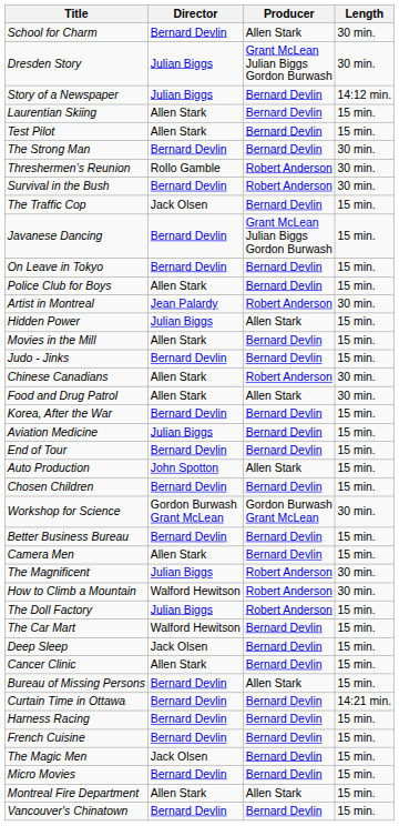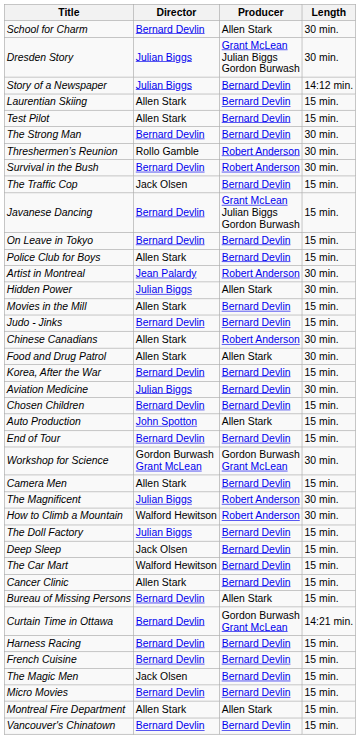 <table class=wikitable>
 <tr>
 <th>Title</th>
 <th>Director</th>
 <th>Producer</th>
 <th>Length</th>
 </tr>
 <tr>
 <td><em>School for Charm</em></td>
 <td><a href='#'>Bernard Devlin</a></td>
 <td>Allen Stark</td>
 <td>30 min.</td>
 </tr>
 <tr>
 <td><em>Dresden Story</em></td>
 <td><a href='#'>Julian Biggs</a></td>
 <td><a href='#'>Grant McLean</a><br>Julian Biggs<br>Gordon Burwash</td>
 <td>30 min.</td>
 </tr>
 <tr>
 <td><em>Story of a Newspaper</em></td>
 <td><a href='#'>Julian Biggs</a></td>
 <td><a href='#'>Bernard Devlin</a></td>
 <td>14:12 min.</td>
 </tr>
 <tr>
 <td><em>Laurentian Skiing</em></td>
 <td>Allen Stark</td>
 <td><a href='#'>Bernard Devlin</a></td>
 <td>15 min.</td>
 </tr>
 <tr>
 <td><em>Test Pilot</em></td>
 <td>Allen Stark</td>
 <td><a href='#'>Bernard Devlin</a></td>
 <td>15 min.</td>
 </tr>
 <tr>
 <td><em>The Strong Man</em></td>
 <td><a href='#'>Bernard Devlin</a></td>
 <td><a href='#'>Bernard Devlin</a></td>
 <td>30 min.</td>
 </tr>
 <tr>
 <td><em>Threshermen’s Reunion</em></td>
 <td>Rollo Gamble</td>
 <td><a href='#'>Robert Anderson</a></td>
 <td>30 min.</td>
 </tr>
 <tr>
 <td><em>Survival in the Bush</em></td>
 <td><a href='#'>Bernard Devlin</a></td>
 <td><a href='#'>Robert Anderson</a></td>
 <td>30 min.</td>
 </tr>
 <tr>
 <td><em>The Traffic Cop</em></td>
 <td>Jack Olsen</td>
 <td><a href='#'>Bernard Devlin</a></td>
 <td>15 min.</td>
 </tr>
 <tr>
 <td><em>Javanese Dancing</em></td>
 <td><a href='#'>Bernard Devlin</a></td>
 <td><a href='#'>Grant McLean</a><br>Julian Biggs<br>Gordon Burwash</td>
 <td>15 min.</td>
 </tr>
 <tr>
 <td><em>On Leave in Tokyo</em></td>
 <td><a href='#'>Bernard Devlin</a></td>
 <td><a href='#'>Bernard Devlin</a></td>
 <td>15 min.</td>
 </tr>
 <tr>
 <td><em>Police Club for Boys</em></td>
 <td>Allen Stark</td>
 <td><a href='#'>Bernard Devlin</a></td>
 <td>15 min.</td>
 </tr>
 <tr>
 <td><em>Artist in Montreal</em></td>
 <td><a href='#'>Jean Palardy</a></td>
 <td><a href='#'>Robert Anderson</a></td>
 <td>30 min.</td>
 </tr>
 <tr>
 <td><em>Hidden Power</em></td>
 <td><a href='#'>Julian Biggs</a></td>
 <td>Allen Stark</td>
-<td>15 min.</td>
+<td>30 min.</td>
 </tr>
 <tr>
 <td><em>Movies in the Mill</em></td>
 <td>Allen Stark</td>
 <td><a href='#'>Bernard Devlin</a></td>
 <td>15 min.</td>
 </tr>
 <tr>
 <td><em>Judo - Jinks</em></td>
 <td><a href='#'>Bernard Devlin</a></td>
 <td><a href='#'>Bernard Devlin</a></td>
 <td>15 min.</td>
 </tr>
 <tr>
 <td><em>Chinese Canadians</em></td>
 <td>Allen Stark</td>
 <td><a href='#'>Robert Anderson</a></td>
 <td>30 min.</td>
 </tr>
 <tr>
 <td><em>Food and Drug Patrol</em></td>
 <td>Allen Stark</td>
 <td>Allen Stark</td>
 <td>30 min.</td>
 </tr>
 <tr>
 <td><em>Korea, After the War</em></td>
 <td><a href='#'>Bernard Devlin</a></td>
 <td><a href='#'>Bernard Devlin</a></td>
 <td>15 min.</td>
 </tr>
 <tr>
 <td><em>Aviation Medicine</em></td>
 <td><a href='#'>Julian Biggs</a></td>
 <td><a href='#'>Bernard Devlin</a></td>
-<td>15 min.</td>
+<td>30 min.</td>
 </tr>
 <tr>
-<td><em>End of Tour</em></td>
+<td><em>Chosen Children</em></td>
 <td><a href='#'>Bernard Devlin</a></td>
 <td><a href='#'>Bernard Devlin</a></td>
 <td>15 min.</td>
 </tr>
 <tr>
 <td><em>Auto Production</em></td>
 <td><a href='#'>John Spotton</a></td>
 <td>Allen Stark</td>
 <td>15 min.</td>
 </tr>
 <tr>
-<td><em>Chosen Children</em></td>
+<td><em>End of Tour</em></td>
 <td><a href='#'>Bernard Devlin</a></td>
 <td><a href='#'>Bernard Devlin</a></td>
 <td>15 min.</td>
 </tr>
 <tr>
 <td><em>Workshop for Science</em></td>
 <td>Gordon Burwash<br><a href='#'>Grant McLean</a></td>
 <td>Gordon Burwash<br><a href='#'>Grant McLean</a></td>
 <td>30 min.</td>
-</tr>
-<tr>
-<td><em>Better Business Bureau</em></td>
-<td><a href='#'>Bernard Devlin</a></td>
-<td><a href='#'>Bernard Devlin</a></td>
-<td>15 min.</td>
 </tr>
 <tr>
 <td><em>Camera Men</em></td>
 <td>Allen Stark</td>
 <td><a href='#'>Bernard Devlin</a></td>
 <td>15 min.</td>
 </tr>
 <tr>
 <td><em>The Magnificent</em></td>
 <td><a href='#'>Julian Biggs</a></td>
 <td><a href='#'>Robert Anderson</a></td>
 <td>30 min.</td>
 </tr>
 <tr>
 <td><em>How to Climb a Mountain</em></td>
 <td>Walford Hewitson</td>
 <td><a href='#'>Robert Anderson</a></td>
 <td>30 min.</td>
 </tr>
 <tr>
 <td><em>The Doll Factory</em></td>
 <td><a href='#'>Julian Biggs</a></td>
-<td><a href='#'>Robert Anderson</a></td>
-<td>15 min.</td>
-</tr>
-<tr>
-<td><em>The Car Mart</em></td>
-<td>Walford Hewitson</td>
 <td><a href='#'>Bernard Devlin</a></td>
 <td>15 min.</td>
 </tr>
 <tr>
 <td><em>Deep Sleep</em></td>
 <td>Jack Olsen</td>
+<td><a href='#'>Bernard Devlin</a></td>
+<td>15 min.</td>
+</tr>
+<tr>
+<td><em>The Car Mart</em></td>
+<td>Walford Hewitson</td>
 <td><a href='#'>Bernard Devlin</a></td>
 <td>15 min.</td>
 </tr>
 <tr>
 <td><em>Cancer Clinic</em></td>
 <td>Allen Stark</td>
 <td><a href='#'>Bernard Devlin</a></td>
 <td>15 min.</td>
 </tr>
 <tr>
 <td><em>Bureau of Missing Persons</em></td>
 <td><a href='#'>Bernard Devlin</a></td>
 <td>Allen Stark</td>
 <td>15 min.</td>
 </tr>
 <tr>
 <td><em>Curtain Time in Ottawa</em></td>
 <td><a href='#'>Bernard Devlin</a></td>
-<td><a href='#'>Bernard Devlin</a></td>
+<td>Gordon Burwash<br><a href='#'>Grant McLean</a></td>
 <td>14:21 min.</td>
 </tr>
 <tr>
 <td><em>Harness Racing</em></td>
 <td><a href='#'>Bernard Devlin</a></td>
 <td><a href='#'>Bernard Devlin</a></td>
 <td>15 min.</td>
 </tr>
 <tr>
 <td><em>French Cuisine</em></td>
 <td><a href='#'>Bernard Devlin</a></td>
 <td><a href='#'>Bernard Devlin</a></td>
 <td>15 min.</td>
 </tr>
 <tr>
 <td><em>The Magic Men</em></td>
 <td>Jack Olsen</td>
 <td><a href='#'>Bernard Devlin</a></td>
 <td>15 min.</td>
 </tr>
 <tr>
 <td><em>Micro Movies</em></td>
 <td><a href='#'>Bernard Devlin</a></td>
 <td><a href='#'>Bernard Devlin</a></td>
 <td>15 min.</td>
 </tr>
 <tr>
 <td><em>Montreal Fire Department</em></td>
 <td>Allen Stark</td>
 <td>Allen Stark</td>
 <td>15 min.</td>
 </tr>
 <tr>
 <td><em>Vancouver's Chinatown</em></td>
 <td><a href='#'>Bernard Devlin</a></td>
 <td><a href='#'>Bernard Devlin</a></td>
 <td>15 min.</td>
 </tr>
 </table>
